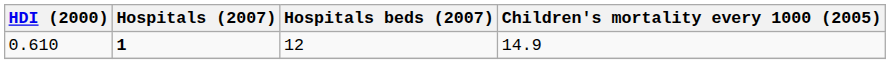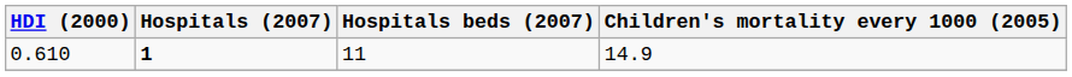 <table class="wikitable" border="1">
 <tr>
 <th><a href='#'>HDI</a> (2000)</th>
 <th>Hospitals (2007)</th>
 <th>Hospitals beds (2007)</th>
 <th>Children's mortality every 1000 (2005)</th>
 </tr>
 <tr>
 <td>0.610</td>
 <td><strong>1</strong></td>
-<td>12</td>
+<td>11</td>
 <td>14.9</td>
 </tr>
 <tr>
 </tr>
 </table>
